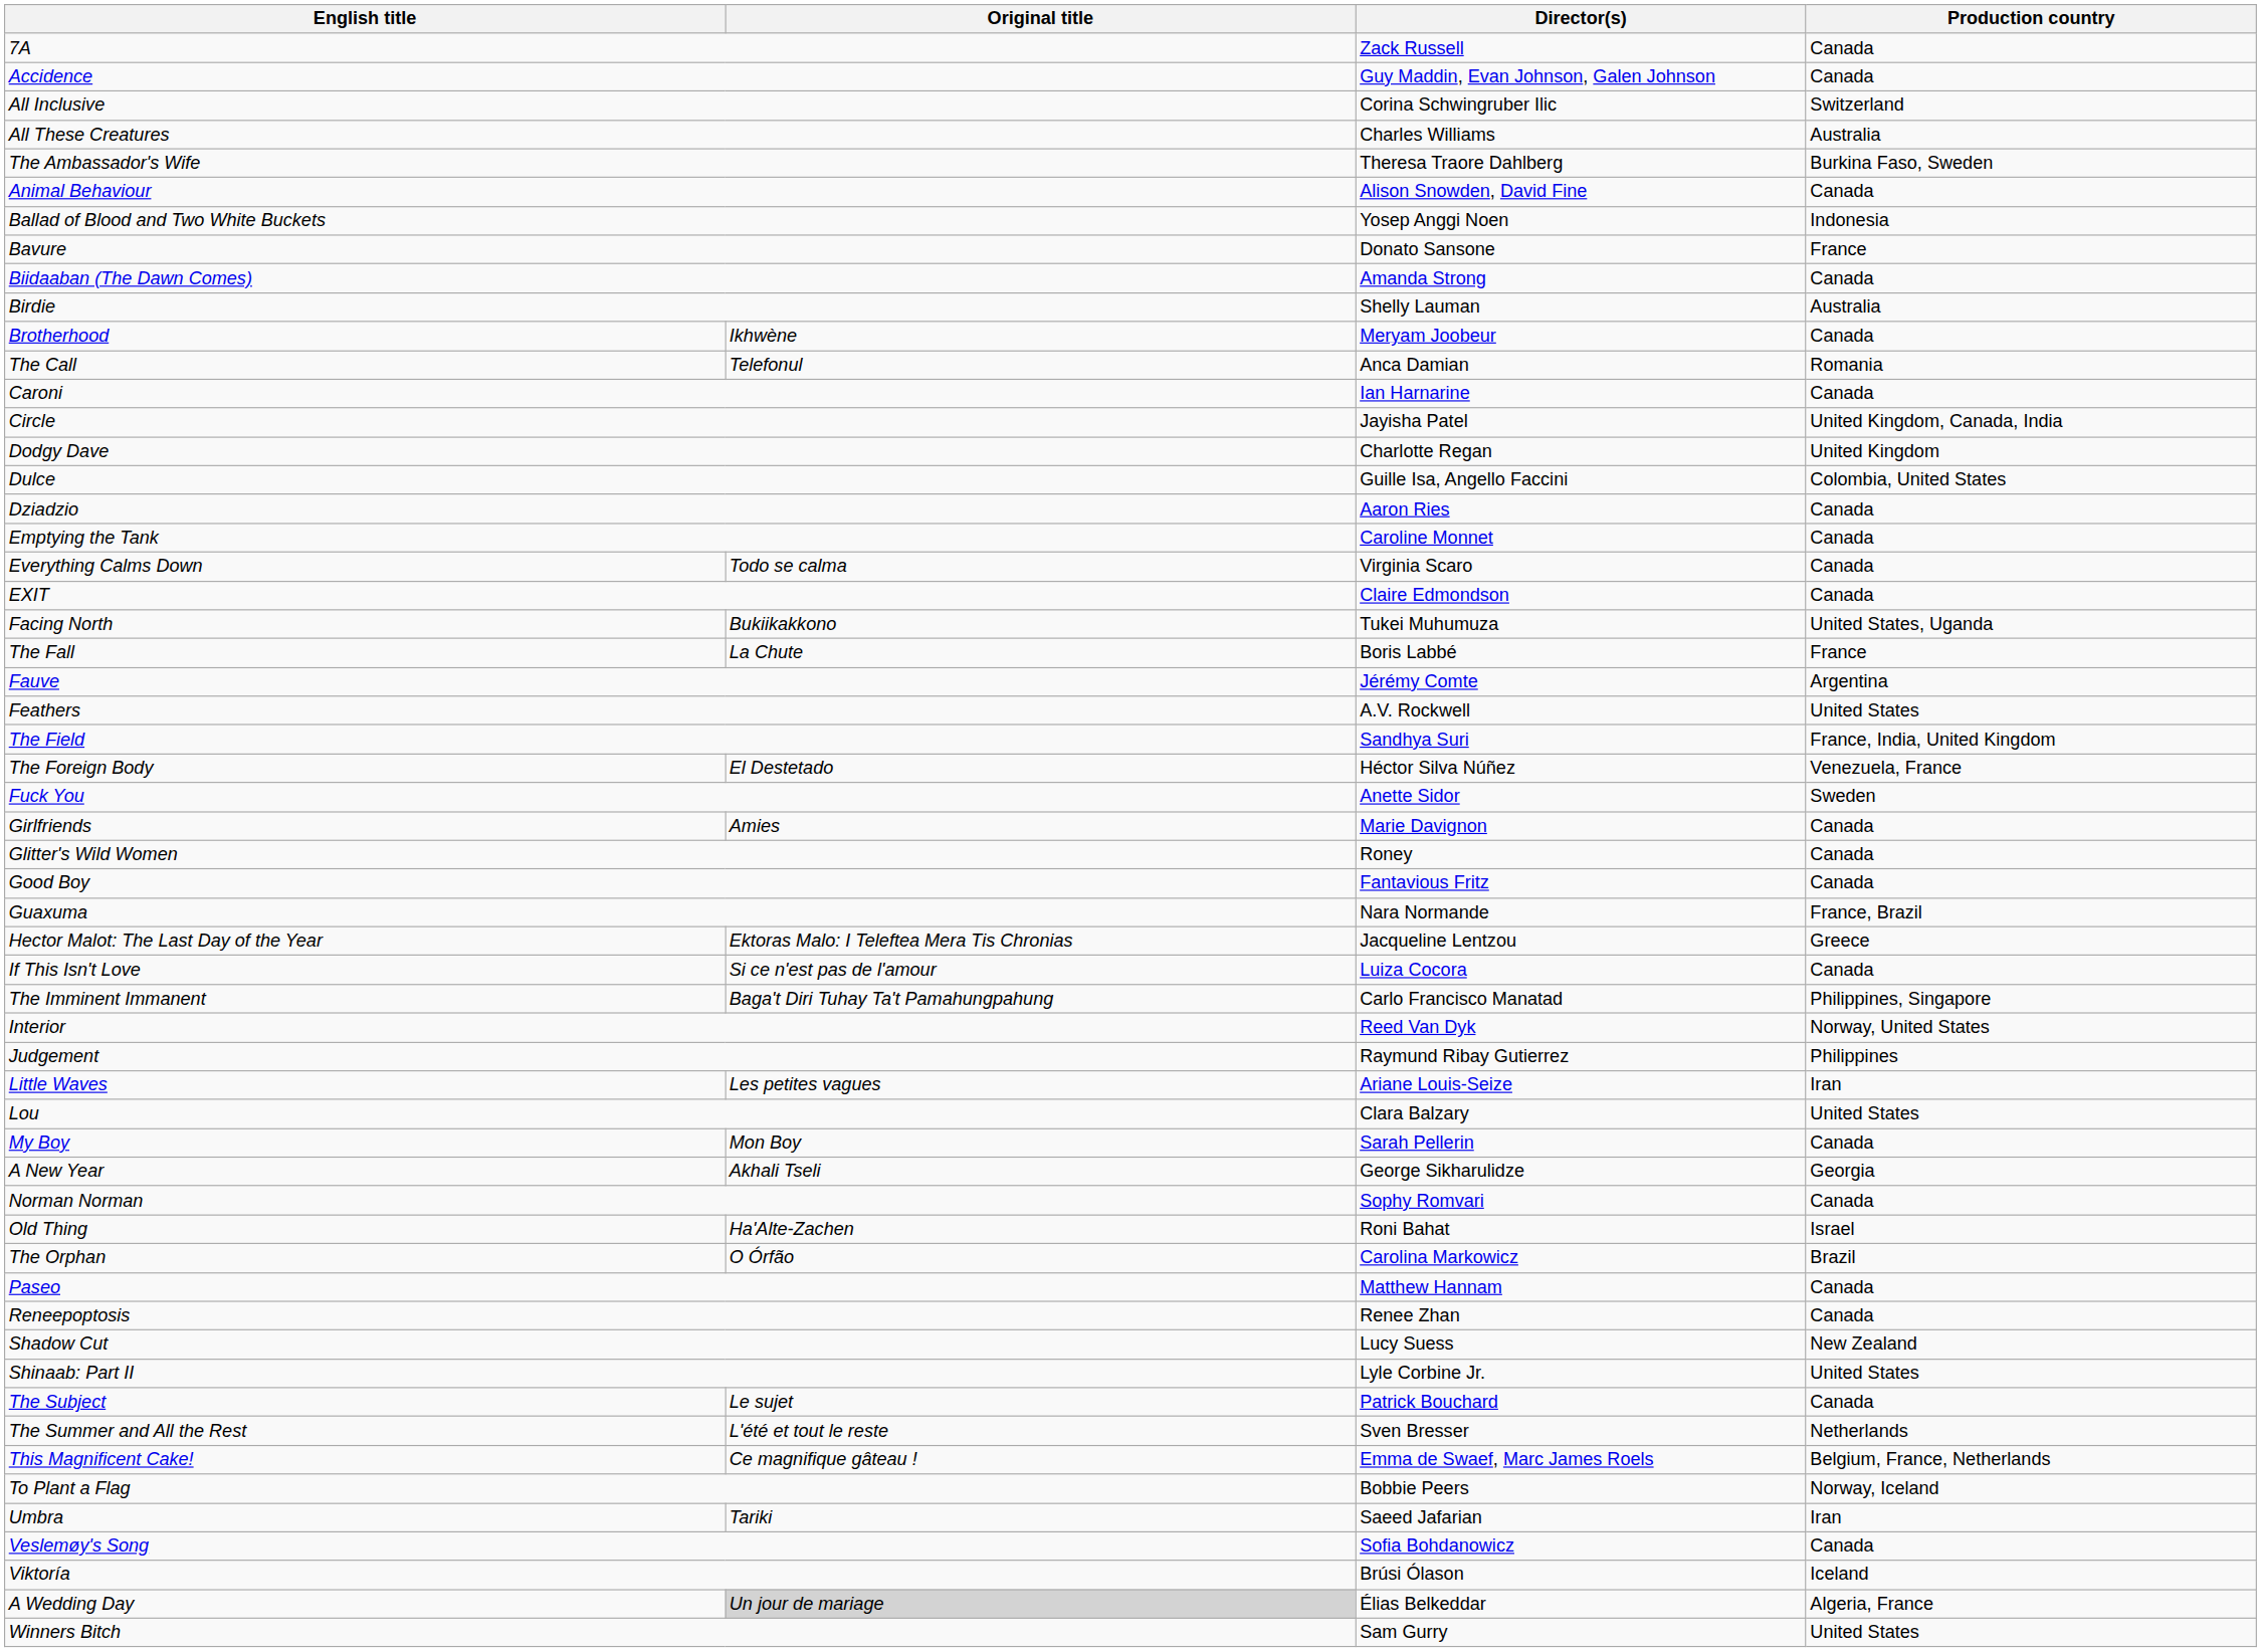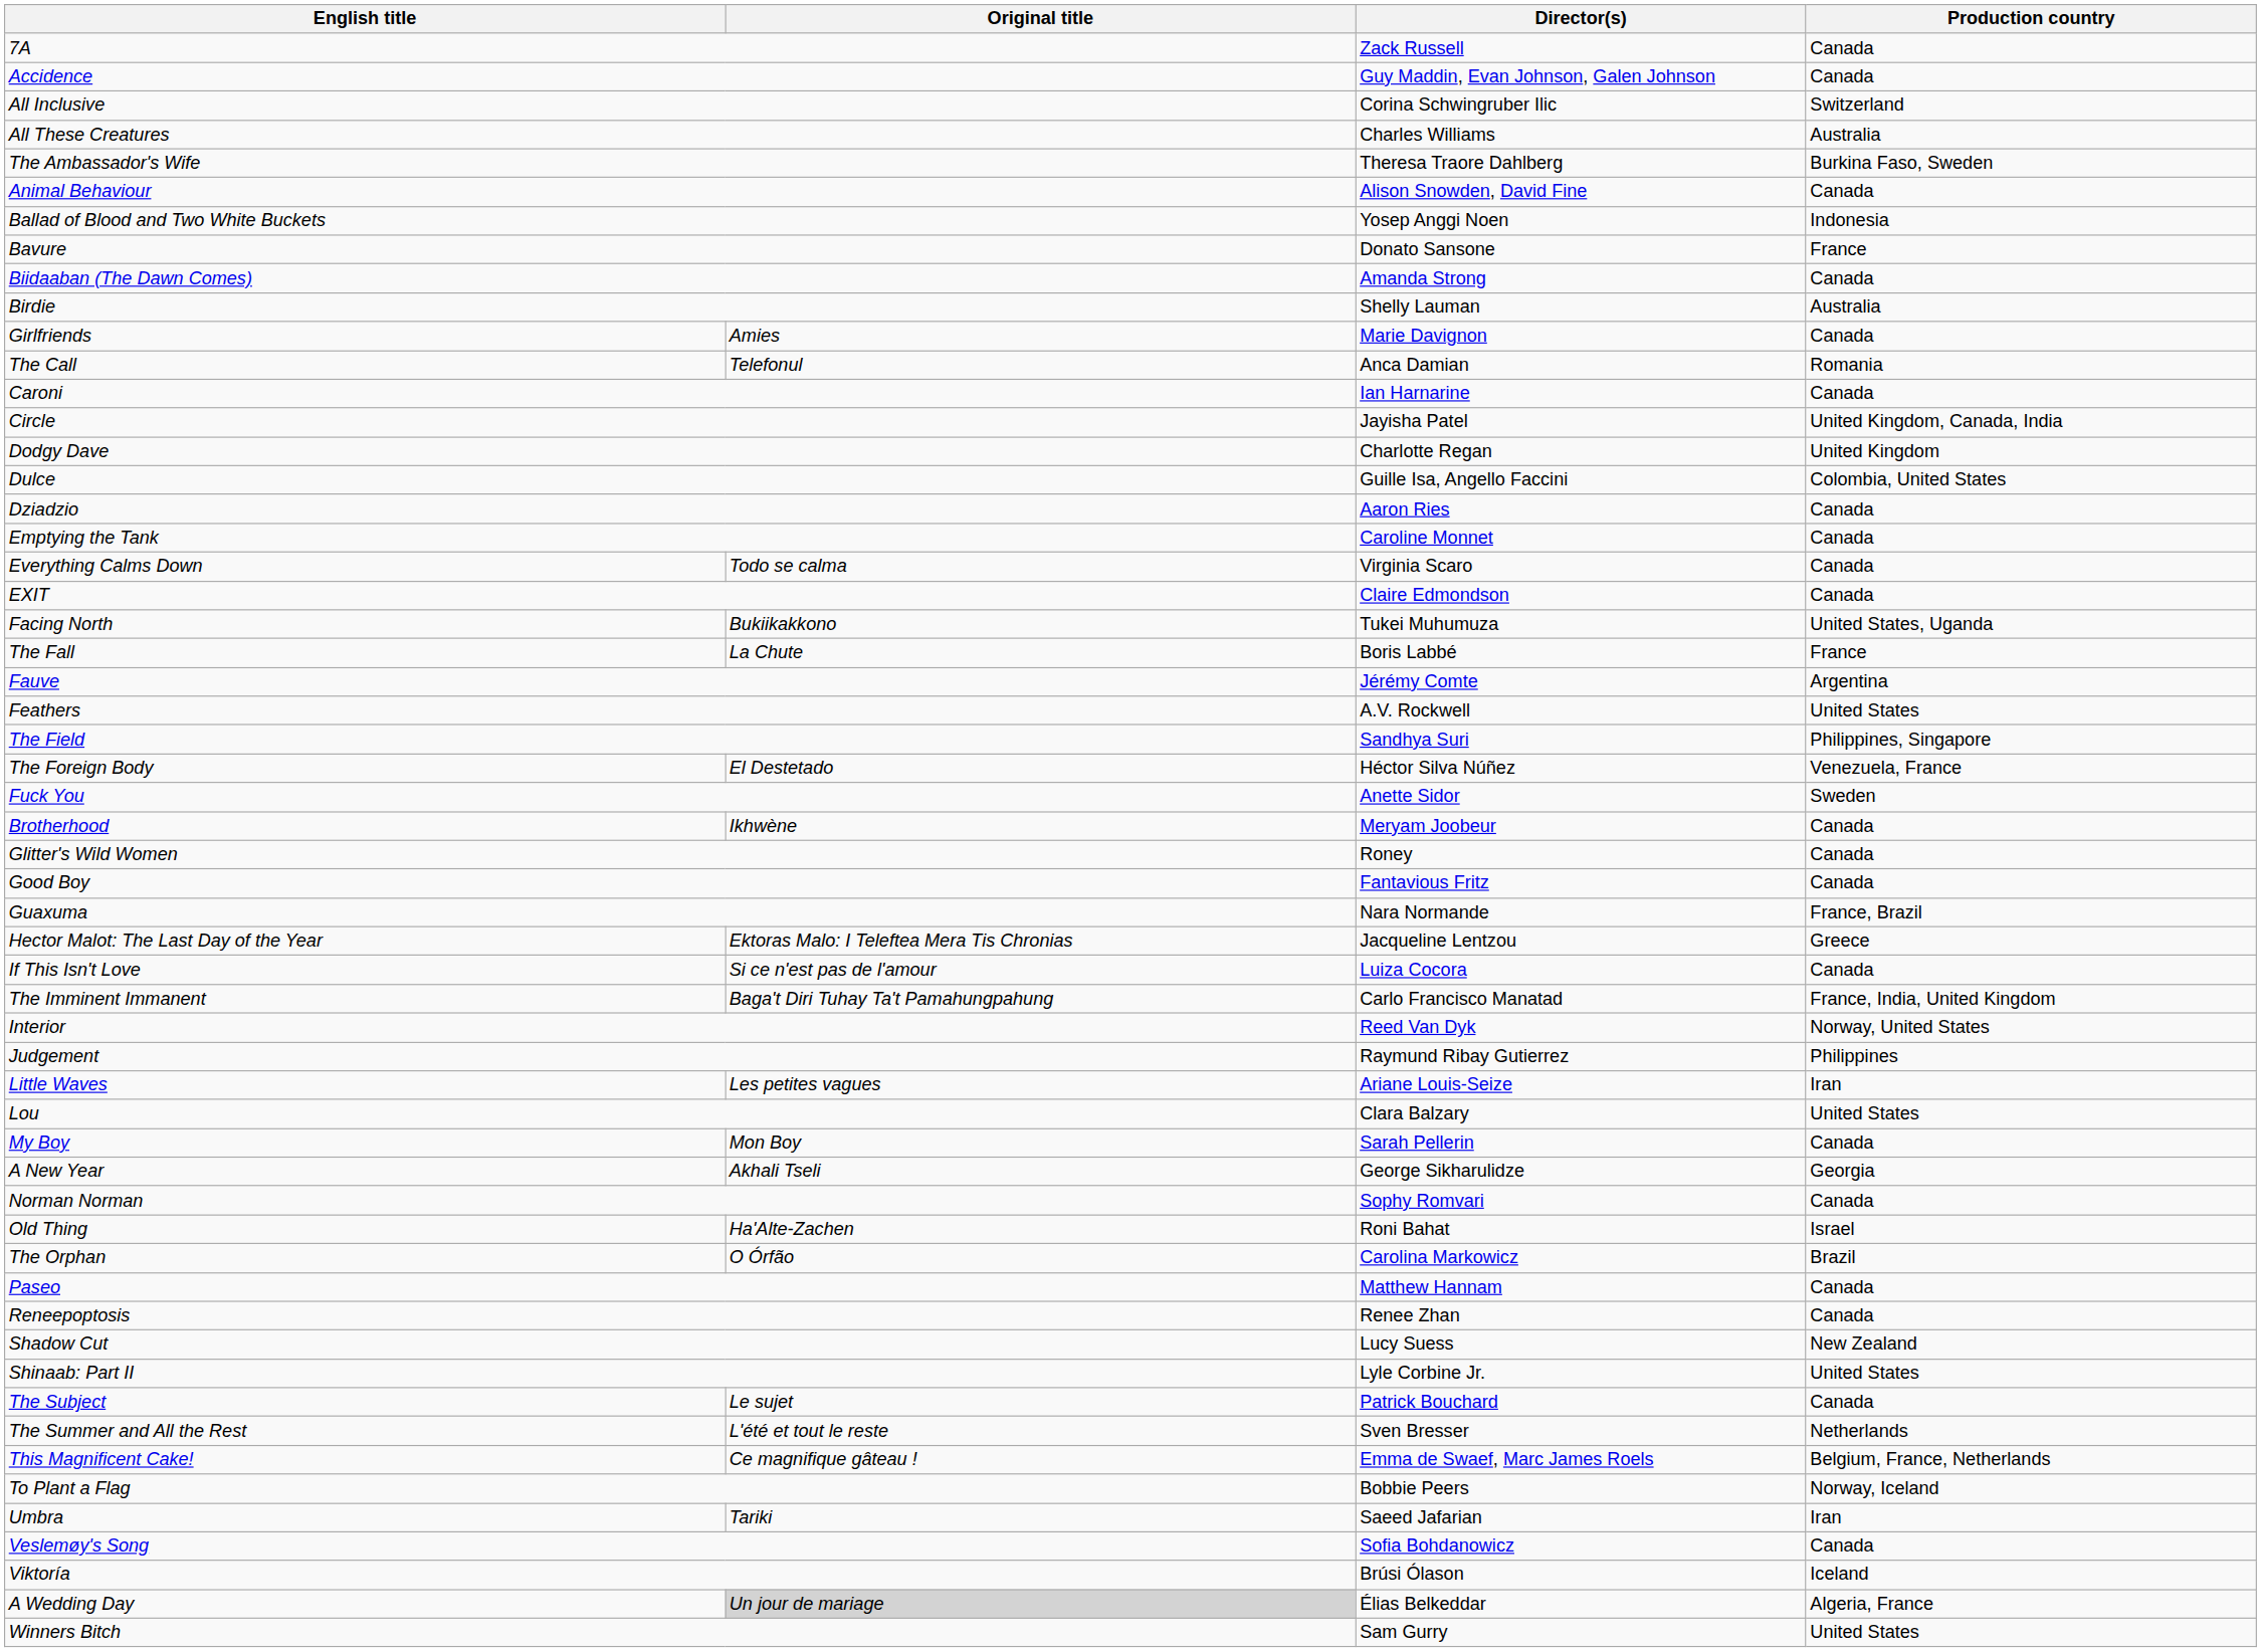 <table class="wikitable" width=100%>
 <tr>
 <th scope="col" width="32%">English title</th>
 <th scope="col" width="28%">Original title</th>
 <th scope="col" width="20%">Director(s)</th>
 <th scope="col" width="20%">Production country</th>
 </tr>
 <tr>
 <td colspan=2><em>7A</em></td>
 <td><a href='#'>Zack Russell</a></td>
 <td>Canada</td>
 </tr>
 <tr>
 <td colspan=2><em><a href='#'>Accidence</a></em></td>
 <td><a href='#'>Guy Maddin</a>, <a href='#'>Evan Johnson</a>, <a href='#'>Galen Johnson</a></td>
 <td>Canada</td>
 </tr>
 <tr>
 <td colspan=2><em>All Inclusive</em></td>
 <td>Corina Schwingruber Ilic</td>
 <td>Switzerland</td>
 </tr>
 <tr>
 <td colspan=2><em>All These Creatures</em></td>
 <td>Charles Williams</td>
 <td>Australia</td>
 </tr>
 <tr>
 <td colspan=2><em>The Ambassador's Wife</em></td>
 <td>Theresa Traore Dahlberg</td>
 <td>Burkina Faso, Sweden</td>
 </tr>
 <tr>
 <td colspan=2><em><a href='#'>Animal Behaviour</a></em></td>
 <td><a href='#'>Alison Snowden</a>, <a href='#'>David Fine</a></td>
 <td>Canada</td>
 </tr>
 <tr>
 <td colspan=2><em>Ballad of Blood and Two White Buckets</em></td>
 <td>Yosep Anggi Noen</td>
 <td>Indonesia</td>
 </tr>
 <tr>
 <td colspan=2><em>Bavure</em></td>
 <td>Donato Sansone</td>
 <td>France</td>
 </tr>
 <tr>
 <td colspan=2><em><a href='#'>Biidaaban (The Dawn Comes)</a></em></td>
 <td><a href='#'>Amanda Strong</a></td>
 <td>Canada</td>
 </tr>
 <tr>
 <td colspan=2><em>Birdie</em></td>
 <td>Shelly Lauman</td>
 <td>Australia</td>
 </tr>
 <tr>
-<td><em><a href='#'>Brotherhood</a></em></td>
-<td><em>Ikhwène</em></td>
-<td><a href='#'>Meryam Joobeur</a></td>
+<td><em>Girlfriends</em></td>
+<td><em>Amies</em></td>
+<td><a href='#'>Marie Davignon</a></td>
 <td>Canada</td>
 </tr>
 <tr>
 <td><em>The Call</em></td>
 <td><em>Telefonul</em></td>
 <td>Anca Damian</td>
 <td>Romania</td>
 </tr>
 <tr>
 <td colspan=2><em>Caroni</em></td>
 <td><a href='#'>Ian Harnarine</a></td>
 <td>Canada</td>
 </tr>
 <tr>
 <td colspan=2><em>Circle</em></td>
 <td>Jayisha Patel</td>
 <td>United Kingdom, Canada, India</td>
 </tr>
 <tr>
 <td colspan=2><em>Dodgy Dave</em></td>
 <td>Charlotte Regan</td>
 <td>United Kingdom</td>
 </tr>
 <tr>
 <td colspan=2><em>Dulce</em></td>
 <td>Guille Isa, Angello Faccini</td>
 <td>Colombia, United States</td>
 </tr>
 <tr>
 <td colspan=2><em>Dziadzio</em></td>
 <td><a href='#'>Aaron Ries</a></td>
 <td>Canada</td>
 </tr>
 <tr>
 <td colspan=2><em>Emptying the Tank</em></td>
 <td><a href='#'>Caroline Monnet</a></td>
 <td>Canada</td>
 </tr>
 <tr>
 <td><em>Everything Calms Down</em></td>
 <td><em>Todo se calma</em></td>
 <td>Virginia Scaro</td>
 <td>Canada</td>
 </tr>
 <tr>
 <td colspan=2><em>EXIT</em></td>
 <td><a href='#'>Claire Edmondson</a></td>
 <td>Canada</td>
 </tr>
 <tr>
 <td><em>Facing North</em></td>
 <td><em>Bukiikakkono</em></td>
 <td>Tukei Muhumuza</td>
 <td>United States, Uganda</td>
 </tr>
 <tr>
 <td><em>The Fall</em></td>
 <td><em>La Chute</em></td>
 <td>Boris Labbé</td>
 <td>France</td>
 </tr>
 <tr>
 <td colspan=2><em><a href='#'>Fauve</a></em></td>
 <td><a href='#'>Jérémy Comte</a></td>
 <td>Argentina</td>
 </tr>
 <tr>
 <td colspan=2><em>Feathers</em></td>
 <td>A.V. Rockwell</td>
 <td>United States</td>
 </tr>
 <tr>
 <td colspan=2><em><a href='#'>The Field</a></em></td>
 <td><a href='#'>Sandhya Suri</a></td>
-<td>France, India, United Kingdom</td>
+<td>Philippines, Singapore</td>
 </tr>
 <tr>
 <td><em>The Foreign Body</em></td>
 <td><em>El Destetado</em></td>
 <td>Héctor Silva Núñez</td>
 <td>Venezuela, France</td>
 </tr>
 <tr>
 <td colspan=2><em><a href='#'>Fuck You</a></em></td>
 <td><a href='#'>Anette Sidor</a></td>
 <td>Sweden</td>
 </tr>
 <tr>
-<td><em>Girlfriends</em></td>
-<td><em>Amies</em></td>
-<td><a href='#'>Marie Davignon</a></td>
+<td><em><a href='#'>Brotherhood</a></em></td>
+<td><em>Ikhwène</em></td>
+<td><a href='#'>Meryam Joobeur</a></td>
 <td>Canada</td>
 </tr>
 <tr>
 <td colspan=2><em>Glitter's Wild Women</em></td>
 <td>Roney</td>
 <td>Canada</td>
 </tr>
 <tr>
 <td colspan=2><em>Good Boy</em></td>
 <td><a href='#'>Fantavious Fritz</a></td>
 <td>Canada</td>
 </tr>
 <tr>
 <td colspan=2><em>Guaxuma</em></td>
 <td>Nara Normande</td>
 <td>France, Brazil</td>
 </tr>
 <tr>
 <td><em>Hector Malot: The Last Day of the Year</em></td>
 <td><em>Ektoras Malo: I Teleftea Mera Tis Chronias</em></td>
 <td>Jacqueline Lentzou</td>
 <td>Greece</td>
 </tr>
 <tr>
 <td><em>If This Isn't Love</em></td>
 <td><em>Si ce n'est pas de l'amour</em></td>
 <td><a href='#'>Luiza Cocora</a></td>
 <td>Canada</td>
 </tr>
 <tr>
 <td><em>The Imminent Immanent</em></td>
 <td><em>Baga't Diri Tuhay Ta't Pamahungpahung</em></td>
 <td>Carlo Francisco Manatad</td>
-<td>Philippines, Singapore</td>
+<td>France, India, United Kingdom</td>
 </tr>
 <tr>
 <td colspan=2><em>Interior</em></td>
 <td><a href='#'>Reed Van Dyk</a></td>
 <td>Norway, United States</td>
 </tr>
 <tr>
 <td colspan=2><em>Judgement</em></td>
 <td>Raymund Ribay Gutierrez</td>
 <td>Philippines</td>
 </tr>
 <tr>
 <td><em><a href='#'>Little Waves</a></em></td>
 <td><em>Les petites vagues</em></td>
 <td><a href='#'>Ariane Louis-Seize</a></td>
 <td>Iran</td>
 </tr>
 <tr>
 <td colspan=2><em>Lou</em></td>
 <td>Clara Balzary</td>
 <td>United States</td>
 </tr>
 <tr>
 <td><em><a href='#'>My Boy</a></em></td>
 <td><em>Mon Boy</em></td>
 <td><a href='#'>Sarah Pellerin</a></td>
 <td>Canada</td>
 </tr>
 <tr>
 <td><em>A New Year</em></td>
 <td><em>Akhali Tseli</em></td>
 <td>George Sikharulidze</td>
 <td>Georgia</td>
 </tr>
 <tr>
 <td colspan=2><em>Norman Norman</em></td>
 <td><a href='#'>Sophy Romvari</a></td>
 <td>Canada</td>
 </tr>
 <tr>
 <td><em>Old Thing</em></td>
 <td><em>Ha'Alte-Zachen</em></td>
 <td>Roni Bahat</td>
 <td>Israel</td>
 </tr>
 <tr>
 <td><em>The Orphan</em></td>
 <td><em>O Órfão</em></td>
 <td><a href='#'>Carolina Markowicz</a></td>
 <td>Brazil</td>
 </tr>
 <tr>
 <td colspan=2><em><a href='#'>Paseo</a></em></td>
 <td><a href='#'>Matthew Hannam</a></td>
 <td>Canada</td>
 </tr>
 <tr>
 <td colspan=2><em>Reneepoptosis</em></td>
 <td>Renee Zhan</td>
 <td>Canada</td>
 </tr>
 <tr>
 <td colspan=2><em>Shadow Cut</em></td>
 <td>Lucy Suess</td>
 <td>New Zealand</td>
 </tr>
 <tr>
 <td colspan=2><em>Shinaab: Part II</em></td>
 <td>Lyle Corbine Jr.</td>
 <td>United States</td>
 </tr>
 <tr>
 <td><em><a href='#'>The Subject</a></em></td>
 <td><em>Le sujet</em></td>
 <td><a href='#'>Patrick Bouchard</a></td>
 <td>Canada</td>
 </tr>
 <tr>
 <td><em>The Summer and All the Rest</em></td>
 <td><em>L'été et tout le reste</em></td>
 <td>Sven Bresser</td>
 <td>Netherlands</td>
 </tr>
 <tr>
 <td><em><a href='#'>This Magnificent Cake!</a></em></td>
 <td><em>Ce magnifique gâteau !</em></td>
 <td><a href='#'>Emma de Swaef</a>, <a href='#'>Marc James Roels</a></td>
 <td>Belgium, France, Netherlands</td>
 </tr>
 <tr>
 <td colspan=2><em>To Plant a Flag</em></td>
 <td>Bobbie Peers</td>
 <td>Norway, Iceland</td>
 </tr>
 <tr>
 <td><em>Umbra</em></td>
 <td><em>Tariki</em></td>
 <td>Saeed Jafarian</td>
 <td>Iran</td>
 </tr>
 <tr>
 <td colspan=2><em><a href='#'>Veslemøy's Song</a></em></td>
 <td><a href='#'>Sofia Bohdanowicz</a></td>
 <td>Canada</td>
 </tr>
 <tr>
 <td colspan=2><em>Viktoría</em></td>
 <td>Brúsi Ólason</td>
 <td>Iceland</td>
 </tr>
 <tr>
 <td><em>A Wedding Day</em></td>
 <td style="background: lightgrey;"><em>Un jour de mariage</em></td>
 <td>Élias Belkeddar</td>
 <td>Algeria, France</td>
 </tr>
 <tr>
 <td colspan=2><em>Winners Bitch</em></td>
 <td>Sam Gurry</td>
 <td>United States</td>
 </tr>
 </table>
